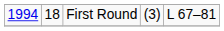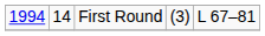 <table class="wikitable" style="text-align:center">
 <tr>
 </tr>
 <tr>
 <td rowspan=1><a href='#'>1994</a></td>
-<td>18</td>
+<td>14</td>
 <td>First Round</td>
 <td>(3) </td>
 <td>L 67–81</td>
 </tr>
 <tr>
 </tr>
 </table>
